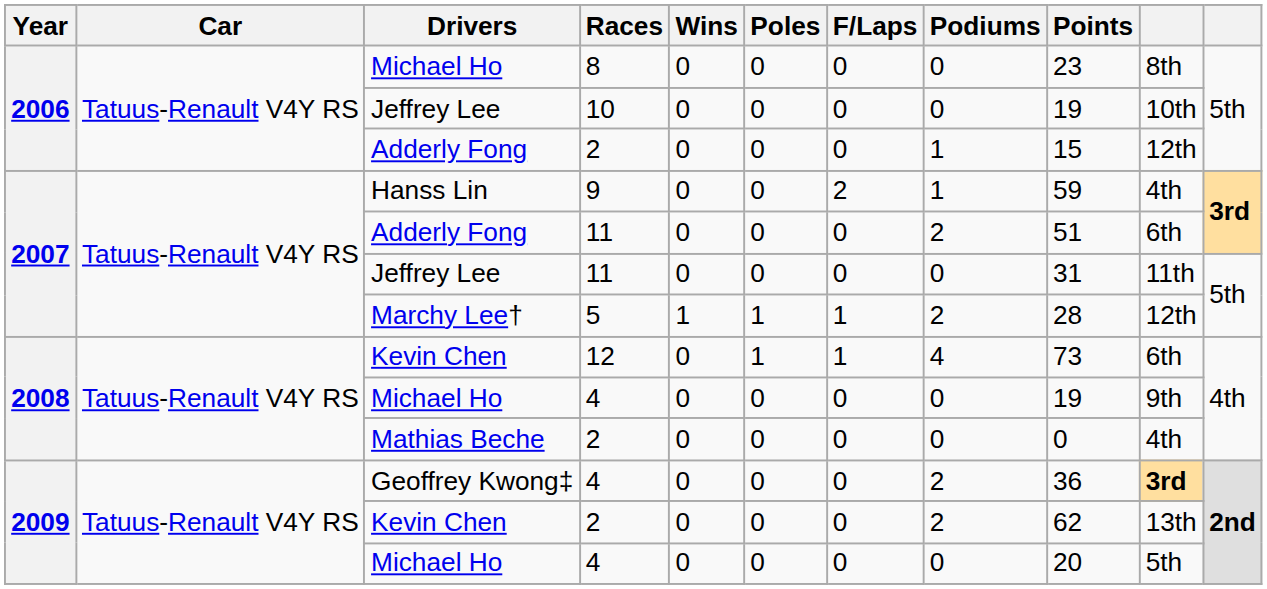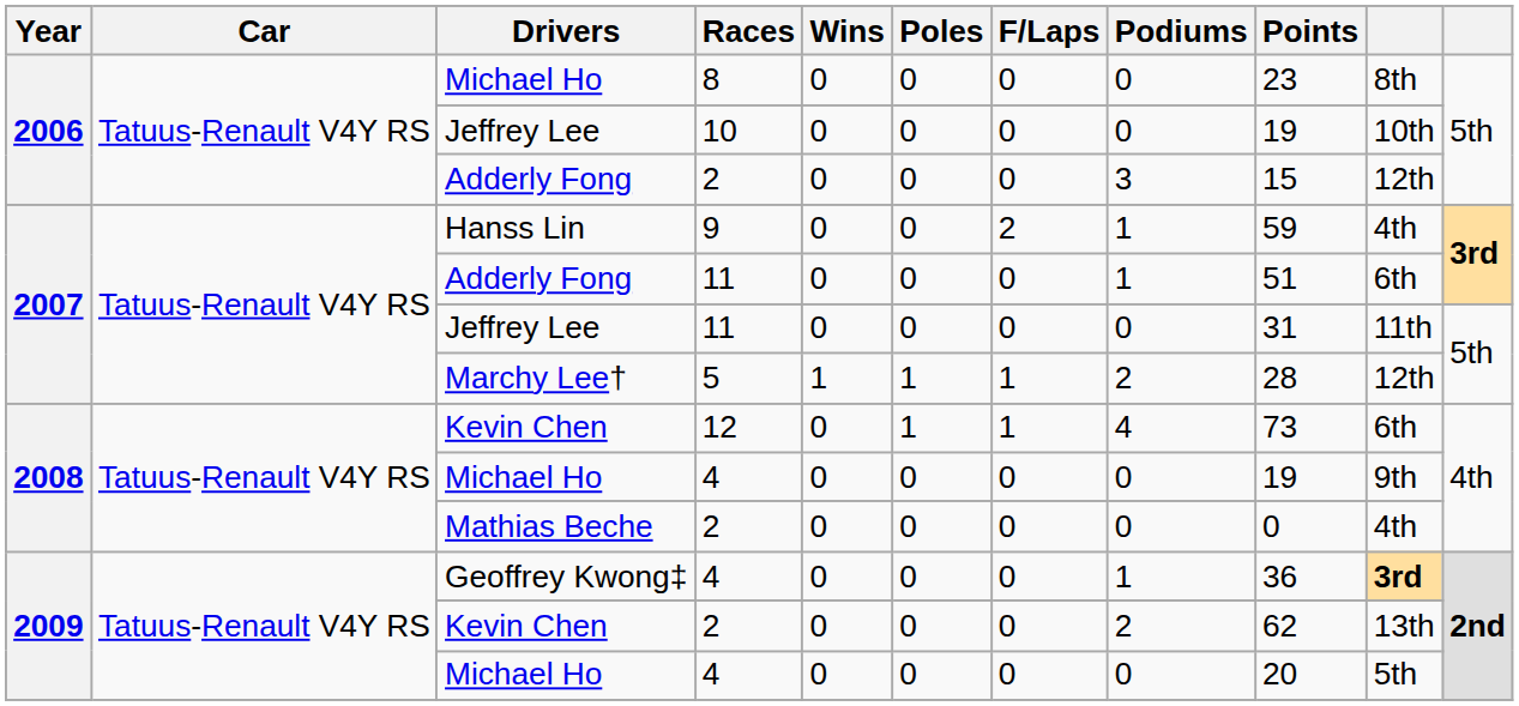 <table class="wikitable" style="font-size:85%">
 <tr>
 <th>Year</th>
 <th>Car</th>
 <th>Drivers</th>
 <th>Races</th>
 <th>Wins</th>
 <th>Poles</th>
 <th>F/Laps</th>
 <th>Podiums</th>
 <th>Points</th>
 <th></th>
 <th></th>
 </tr>
 <tr>
 <th rowspan="3"><a href='#'>2006</a></th>
 <td rowspan="3"><a href='#'>Tatuus</a>-<a href='#'>Renault</a> V4Y RS</td>
 <td> <a href='#'>Michael Ho</a></td>
 <td>8</td>
 <td>0</td>
 <td>0</td>
 <td>0</td>
 <td>0</td>
 <td>23</td>
 <td>8th</td>
 <td rowspan="3">5th</td>
 </tr>
 <tr>
 <td> Jeffrey Lee</td>
 <td>10</td>
 <td>0</td>
 <td>0</td>
 <td>0</td>
 <td>0</td>
 <td>19</td>
 <td>10th</td>
 </tr>
 <tr>
 <td> <a href='#'>Adderly Fong</a></td>
 <td>2</td>
 <td>0</td>
 <td>0</td>
 <td>0</td>
-<td>1</td>
+<td>3</td>
 <td>15</td>
 <td>12th</td>
 </tr>
 <tr>
 <th rowspan="4"><a href='#'>2007</a></th>
 <td rowspan="4"><a href='#'>Tatuus</a>-<a href='#'>Renault</a> V4Y RS</td>
 <td> Hanss Lin</td>
 <td>9</td>
 <td>0</td>
 <td>0</td>
 <td>2</td>
 <td>1</td>
 <td>59</td>
 <td>4th</td>
 <td rowspan="2" style="background:#ffdf9f"><strong>3rd</strong></td>
 </tr>
 <tr>
 <td> <a href='#'>Adderly Fong</a></td>
 <td>11</td>
 <td>0</td>
 <td>0</td>
 <td>0</td>
-<td>2</td>
+<td>1</td>
 <td>51</td>
 <td>6th</td>
 </tr>
 <tr>
 <td> Jeffrey Lee</td>
 <td>11</td>
 <td>0</td>
 <td>0</td>
 <td>0</td>
 <td>0</td>
 <td>31</td>
 <td>11th</td>
 <td rowspan="2">5th</td>
 </tr>
 <tr>
 <td> <a href='#'>Marchy Lee</a>†</td>
 <td>5</td>
 <td>1</td>
 <td>1</td>
 <td>1</td>
 <td>2</td>
 <td>28</td>
 <td>12th</td>
 </tr>
 <tr>
 <th rowspan="3"><a href='#'>2008</a></th>
 <td rowspan="3"><a href='#'>Tatuus</a>-<a href='#'>Renault</a> V4Y RS</td>
 <td> <a href='#'>Kevin Chen</a></td>
 <td>12</td>
 <td>0</td>
 <td>1</td>
 <td>1</td>
 <td>4</td>
 <td>73</td>
 <td>6th</td>
 <td rowspan="3">4th</td>
 </tr>
 <tr>
 <td> <a href='#'>Michael Ho</a></td>
 <td>4</td>
 <td>0</td>
 <td>0</td>
 <td>0</td>
 <td>0</td>
 <td>19</td>
 <td>9th</td>
 </tr>
 <tr>
 <td> <a href='#'>Mathias Beche</a></td>
 <td>2</td>
 <td>0</td>
 <td>0</td>
 <td>0</td>
 <td>0</td>
 <td>0</td>
 <td>4th</td>
 </tr>
 <tr>
 <th rowspan="3"><a href='#'>2009</a></th>
 <td rowspan="3"><a href='#'>Tatuus</a>-<a href='#'>Renault</a> V4Y RS</td>
 <td> Geoffrey Kwong‡</td>
 <td>4</td>
 <td>0</td>
 <td>0</td>
 <td>0</td>
-<td>2</td>
+<td>1</td>
 <td>36</td>
 <td style="background:#ffdf9f"><strong>3rd</strong></td>
 <td rowspan="3" style="background:#dfdfdf"><strong>2nd</strong></td>
 </tr>
 <tr>
 <td> <a href='#'>Kevin Chen</a></td>
 <td>2</td>
 <td>0</td>
 <td>0</td>
 <td>0</td>
 <td>2</td>
 <td>62</td>
 <td>13th</td>
 </tr>
 <tr>
 <td> <a href='#'>Michael Ho</a></td>
 <td>4</td>
 <td>0</td>
 <td>0</td>
 <td>0</td>
 <td>0</td>
 <td>20</td>
 <td>5th</td>
 </tr>
 </table>
